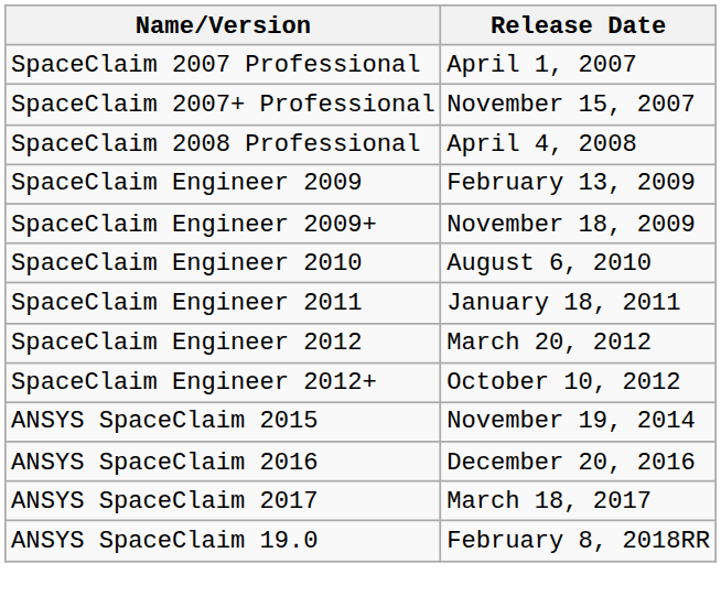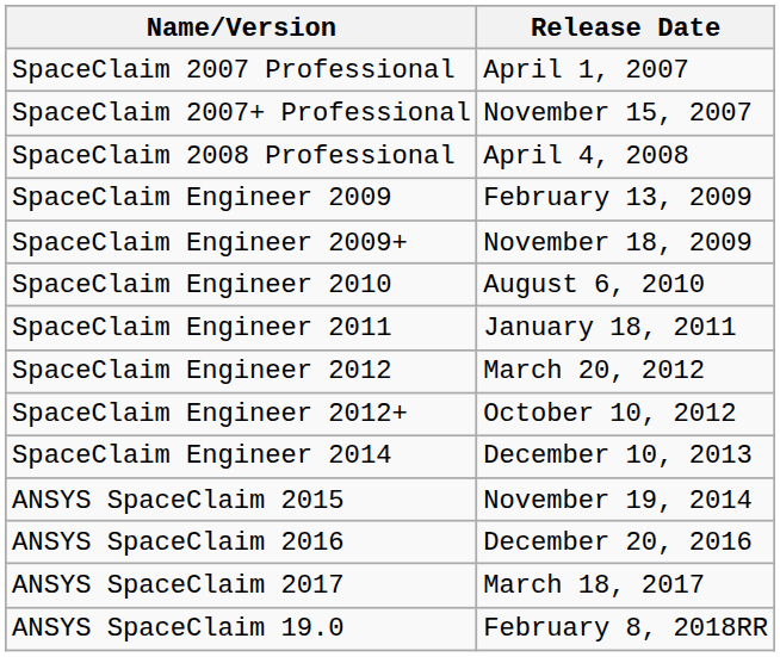 <table class="wikitable">
 <tr>
 <th>Name/Version</th>
 <th>Release Date</th>
 </tr>
 <tr>
 <td>SpaceClaim 2007 Professional</td>
 <td>April 1, 2007</td>
 </tr>
 <tr>
 <td>SpaceClaim 2007+ Professional</td>
 <td>November 15, 2007</td>
 </tr>
 <tr>
 <td>SpaceClaim 2008 Professional</td>
 <td>April 4, 2008</td>
 </tr>
 <tr>
 <td>SpaceClaim Engineer 2009</td>
 <td>February 13, 2009</td>
 </tr>
 <tr>
 <td>SpaceClaim Engineer 2009+</td>
 <td>November 18, 2009</td>
 </tr>
 <tr>
 <td>SpaceClaim Engineer 2010</td>
 <td>August 6, 2010</td>
 </tr>
 <tr>
 <td>SpaceClaim Engineer 2011</td>
 <td>January 18, 2011</td>
 </tr>
 <tr>
 <td>SpaceClaim Engineer 2012</td>
 <td>March 20, 2012</td>
 </tr>
 <tr>
 <td>SpaceClaim Engineer 2012+</td>
 <td>October 10, 2012</td>
 </tr>
 <tr>
+<td>SpaceClaim Engineer 2014</td>
+<td>December 10, 2013</td>
+</tr>
+<tr>
 <td>ANSYS SpaceClaim 2015</td>
 <td>November 19, 2014</td>
 </tr>
 <tr>
 <td>ANSYS SpaceClaim 2016</td>
 <td>December 20, 2016</td>
 </tr>
 <tr>
 <td>ANSYS SpaceClaim 2017</td>
 <td>March 18, 2017</td>
 </tr>
 <tr>
 <td>ANSYS SpaceClaim 19.0</td>
 <td>February 8, 2018RR</td>
 </tr>
 </table>
